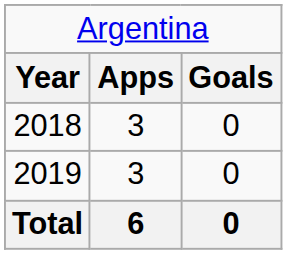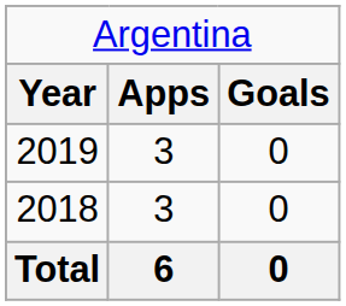 <table class="wikitable" style="text-align:center">
 <tr>
 <td colspan=3><a href='#'>Argentina</a></td>
 </tr>
 <tr>
 <th>Year</th>
 <th>Apps</th>
 <th>Goals</th>
 </tr>
 <tr>
-<td>2018</td>
+<td>2019</td>
 <td>3</td>
 <td>0</td>
 </tr>
 <tr>
-<td>2019</td>
+<td>2018</td>
 <td>3</td>
 <td>0</td>
 </tr>
 <tr>
 <th>Total</th>
 <th>6</th>
 <th>0</th>
 </tr>
 </table>
